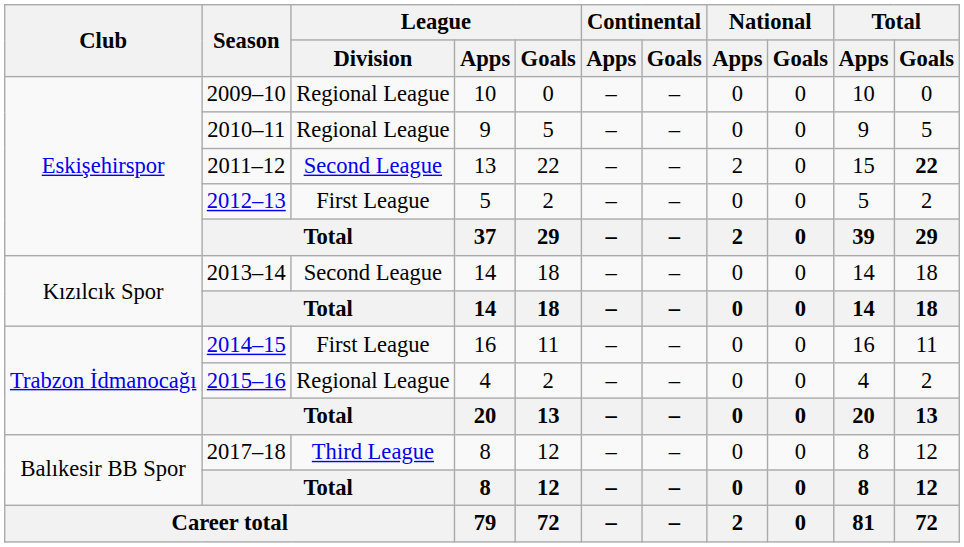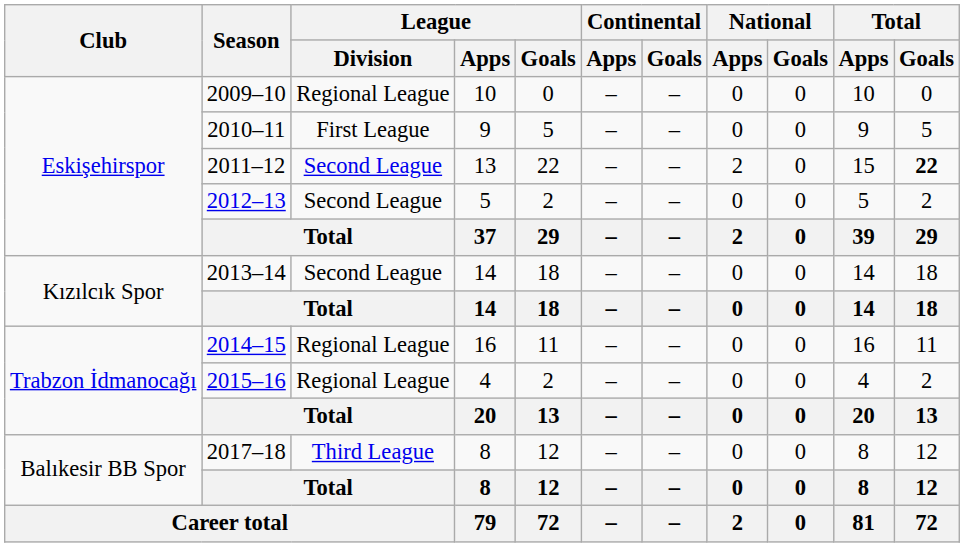 <table class="wikitable" style="text-align: center;">
 <tr>
 <th rowspan="2">Club</th>
 <th rowspan="2">Season</th>
 <th colspan="3">League</th>
 <th colspan="2">Continental</th>
 <th colspan="2">National</th>
 <th colspan="2">Total</th>
 </tr>
 <tr>
 <th>Division</th>
 <th>Apps</th>
 <th>Goals</th>
 <th>Apps</th>
 <th>Goals</th>
 <th>Apps</th>
 <th>Goals</th>
 <th>Apps</th>
 <th>Goals</th>
 </tr>
 <tr>
 <td rowspan=5><a href='#'>Eskişehirspor</a></td>
 <td>2009–10</td>
 <td>Regional League</td>
 <td>10</td>
 <td>0</td>
 <td>–</td>
 <td>–</td>
 <td>0</td>
 <td>0</td>
 <td>10</td>
 <td>0</td>
 </tr>
 <tr>
 <td>2010–11</td>
-<td>Regional League</td>
+<td>First League</td>
 <td>9</td>
 <td>5</td>
 <td>–</td>
 <td>–</td>
 <td>0</td>
 <td>0</td>
 <td>9</td>
 <td>5</td>
 </tr>
 <tr>
 <td>2011–12</td>
 <td><a href='#'>Second League</a></td>
 <td>13</td>
 <td>22</td>
 <td>–</td>
 <td>–</td>
 <td>2</td>
 <td>0</td>
 <td>15</td>
 <td><strong>22</strong></td>
 </tr>
 <tr>
 <td><a href='#'>2012–13</a></td>
-<td>First League</td>
+<td>Second League</td>
 <td>5</td>
 <td>2</td>
 <td>–</td>
 <td>–</td>
 <td>0</td>
 <td>0</td>
 <td>5</td>
 <td>2</td>
 </tr>
 <tr>
 <th colspan=2>Total</th>
 <th>37</th>
 <th>29</th>
 <th>–</th>
 <th>–</th>
 <th>2</th>
 <th>0</th>
 <th>39</th>
 <th>29</th>
 </tr>
 <tr>
 <td rowspan=2>Kızılcık Spor</td>
 <td>2013–14</td>
 <td>Second League</td>
 <td>14</td>
 <td>18</td>
 <td>–</td>
 <td>–</td>
 <td>0</td>
 <td>0</td>
 <td>14</td>
 <td>18</td>
 </tr>
 <tr>
 <th colspan=2>Total</th>
 <th>14</th>
 <th>18</th>
 <th>–</th>
 <th>–</th>
 <th>0</th>
 <th>0</th>
 <th>14</th>
 <th>18</th>
 </tr>
 <tr>
 <td rowspan=3><a href='#'>Trabzon İdmanocağı</a></td>
 <td><a href='#'>2014–15</a></td>
-<td>First League</td>
+<td>Regional League</td>
 <td>16</td>
 <td>11</td>
 <td>–</td>
 <td>–</td>
 <td>0</td>
 <td>0</td>
 <td>16</td>
 <td>11</td>
 </tr>
 <tr>
 <td><a href='#'>2015–16</a></td>
 <td>Regional League</td>
 <td>4</td>
 <td>2</td>
 <td>–</td>
 <td>–</td>
 <td>0</td>
 <td>0</td>
 <td>4</td>
 <td>2</td>
 </tr>
 <tr>
 <th colspan=2>Total</th>
 <th>20</th>
 <th>13</th>
 <th>–</th>
 <th>–</th>
 <th>0</th>
 <th>0</th>
 <th>20</th>
 <th>13</th>
 </tr>
 <tr>
 <td rowspan=2>Balıkesir BB Spor</td>
 <td>2017–18</td>
 <td><a href='#'>Third League</a></td>
 <td>8</td>
 <td>12</td>
 <td>–</td>
 <td>–</td>
 <td>0</td>
 <td>0</td>
 <td>8</td>
 <td>12</td>
 </tr>
 <tr>
 <th colspan=2>Total</th>
 <th>8</th>
 <th>12</th>
 <th>–</th>
 <th>–</th>
 <th>0</th>
 <th>0</th>
 <th>8</th>
 <th>12</th>
 </tr>
 <tr>
 <th colspan=3>Career total</th>
 <th>79</th>
 <th>72</th>
 <th>–</th>
 <th>–</th>
 <th>2</th>
 <th>0</th>
 <th>81</th>
 <th>72</th>
 </tr>
 </table>
